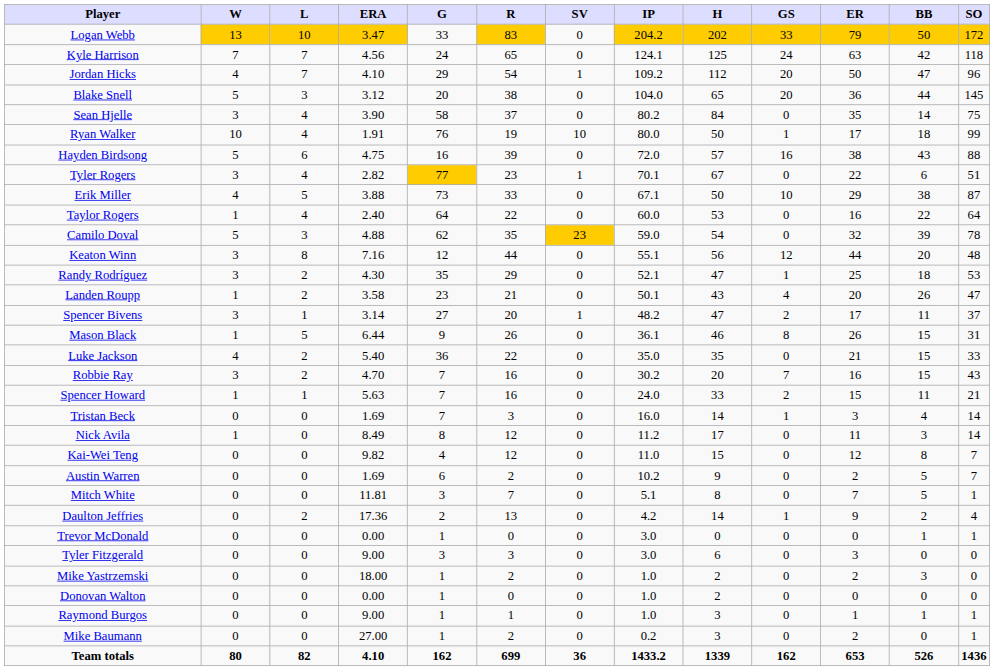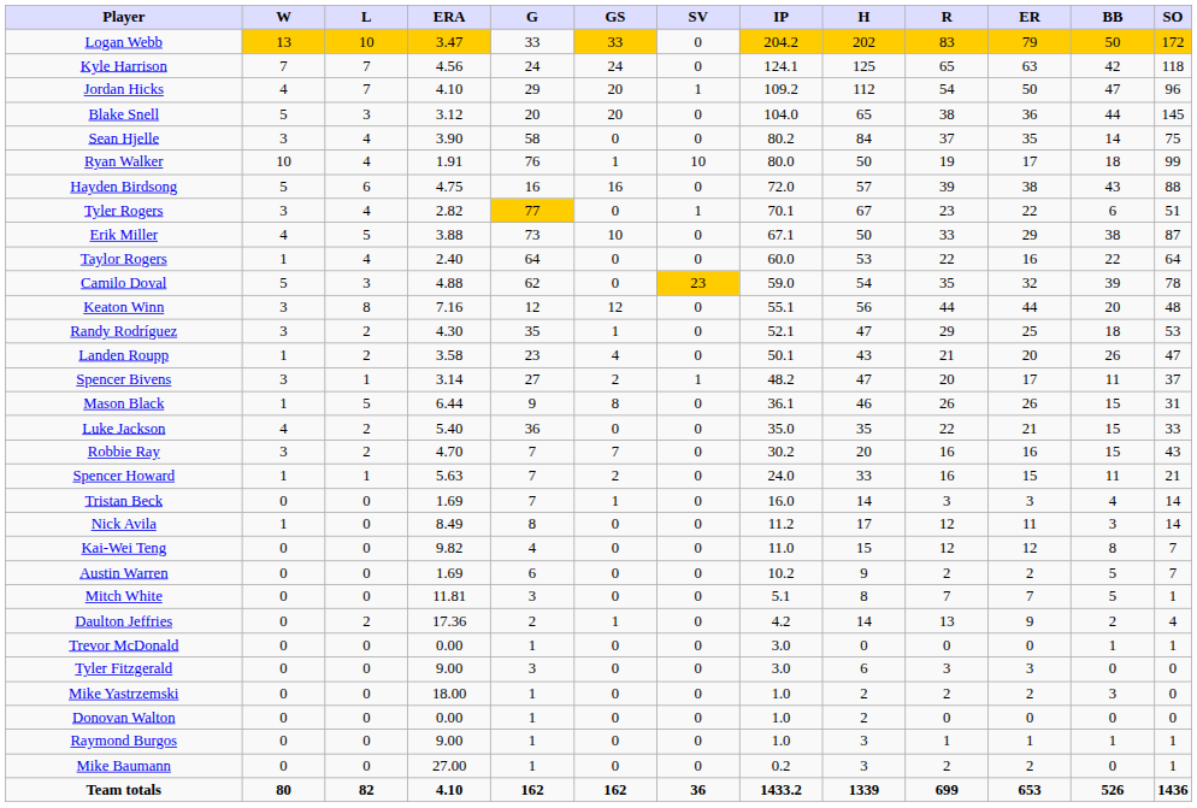 <table class="wikitable" style="text-align:center;">
 <tr>
 <th style="background:#ddf;width:20%;"><strong>Player</strong></th>
 <th style="background:#ddf;width:7%;"><strong>W</strong></th>
 <th style="background:#ddf;width:7%;"><strong>L</strong></th>
 <th style="background:#ddf;width:7%;"><strong>ERA</strong></th>
 <th style="background:#ddf;width:7%;"><strong>G</strong></th>
-<th style="background:#ddf;width:7%;"><strong>R</strong></th>
+<th style="background:#ddf;width:7%;"><strong>GS</strong></th>
 <th style="background:#ddf;width:7%;"><strong>SV</strong></th>
 <th style="background:#ddf;width:7%;"><strong>IP</strong></th>
 <th style="background:#ddf;width:7%;"><strong>H</strong></th>
-<th style="background:#ddf;width:7%;"><strong>GS</strong></th>
+<th style="background:#ddf;width:7%;"><strong>R</strong></th>
 <th style="background:#ddf;width:7%;"><strong>ER</strong></th>
 <th style="background:#ddf;width:7%;"><strong>BB</strong></th>
 <th style="background:#ddf;width:7%;"><strong>SO</strong></th>
 </tr>
 <tr>
 <td><a href='#'>Logan Webb</a></td>
 <td bgcolor=#ffcc00>13</td>
 <td bgcolor=#ffcc00>10</td>
 <td bgcolor=#ffcc00>3.47</td>
 <td>33</td>
-<td bgcolor=#ffcc00>83</td>
+<td bgcolor=#ffcc00>33</td>
 <td>0</td>
 <td bgcolor=#ffcc00>204.2</td>
 <td bgcolor=#ffcc00>202</td>
-<td bgcolor=#ffcc00>33</td>
+<td bgcolor=#ffcc00>83</td>
 <td bgcolor=#ffcc00>79</td>
 <td bgcolor=#ffcc00>50</td>
 <td bgcolor=#ffcc00>172</td>
 </tr>
 <tr>
 <td><a href='#'>Kyle Harrison</a></td>
 <td>7</td>
 <td>7</td>
 <td>4.56</td>
 <td>24</td>
-<td>65</td>
+<td>24</td>
 <td>0</td>
 <td>124.1</td>
 <td>125</td>
-<td>24</td>
+<td>65</td>
 <td>63</td>
 <td>42</td>
 <td>118</td>
 </tr>
 <tr>
 <td><a href='#'>Jordan Hicks</a></td>
 <td>4</td>
 <td>7</td>
 <td>4.10</td>
 <td>29</td>
-<td>54</td>
+<td>20</td>
 <td>1</td>
 <td>109.2</td>
 <td>112</td>
-<td>20</td>
+<td>54</td>
 <td>50</td>
 <td>47</td>
 <td>96</td>
 </tr>
 <tr>
 <td><a href='#'>Blake Snell</a></td>
 <td>5</td>
 <td>3</td>
 <td>3.12</td>
 <td>20</td>
-<td>38</td>
+<td>20</td>
 <td>0</td>
 <td>104.0</td>
 <td>65</td>
-<td>20</td>
+<td>38</td>
 <td>36</td>
 <td>44</td>
 <td>145</td>
 </tr>
 <tr>
 <td><a href='#'>Sean Hjelle</a></td>
 <td>3</td>
 <td>4</td>
 <td>3.90</td>
 <td>58</td>
-<td>37</td>
+<td>0</td>
 <td>0</td>
 <td>80.2</td>
 <td>84</td>
-<td>0</td>
+<td>37</td>
 <td>35</td>
 <td>14</td>
 <td>75</td>
 </tr>
 <tr>
 <td><a href='#'>Ryan Walker</a></td>
 <td>10</td>
 <td>4</td>
 <td>1.91</td>
 <td>76</td>
-<td>19</td>
+<td>1</td>
 <td>10</td>
 <td>80.0</td>
 <td>50</td>
-<td>1</td>
+<td>19</td>
 <td>17</td>
 <td>18</td>
 <td>99</td>
 </tr>
 <tr>
 <td><a href='#'>Hayden Birdsong</a></td>
 <td>5</td>
 <td>6</td>
 <td>4.75</td>
 <td>16</td>
-<td>39</td>
+<td>16</td>
 <td>0</td>
 <td>72.0</td>
 <td>57</td>
-<td>16</td>
+<td>39</td>
 <td>38</td>
 <td>43</td>
 <td>88</td>
 </tr>
 <tr>
 <td><a href='#'>Tyler Rogers</a></td>
 <td>3</td>
 <td>4</td>
 <td>2.82</td>
 <td bgcolor=#ffcc00>77</td>
-<td>23</td>
+<td>0</td>
 <td>1</td>
 <td>70.1</td>
 <td>67</td>
-<td>0</td>
+<td>23</td>
 <td>22</td>
 <td>6</td>
 <td>51</td>
 </tr>
 <tr>
 <td><a href='#'>Erik Miller</a></td>
 <td>4</td>
 <td>5</td>
 <td>3.88</td>
 <td>73</td>
-<td>33</td>
+<td>10</td>
 <td>0</td>
 <td>67.1</td>
 <td>50</td>
-<td>10</td>
+<td>33</td>
 <td>29</td>
 <td>38</td>
 <td>87</td>
 </tr>
 <tr>
 <td><a href='#'>Taylor Rogers</a></td>
 <td>1</td>
 <td>4</td>
 <td>2.40</td>
 <td>64</td>
-<td>22</td>
+<td>0</td>
 <td>0</td>
 <td>60.0</td>
 <td>53</td>
-<td>0</td>
+<td>22</td>
 <td>16</td>
 <td>22</td>
 <td>64</td>
 </tr>
 <tr>
 <td><a href='#'>Camilo Doval</a></td>
 <td>5</td>
 <td>3</td>
 <td>4.88</td>
 <td>62</td>
-<td>35</td>
+<td>0</td>
 <td bgcolor=#ffcc00>23</td>
 <td>59.0</td>
 <td>54</td>
-<td>0</td>
+<td>35</td>
 <td>32</td>
 <td>39</td>
 <td>78</td>
 </tr>
 <tr>
 <td><a href='#'>Keaton Winn</a></td>
 <td>3</td>
 <td>8</td>
 <td>7.16</td>
 <td>12</td>
-<td>44</td>
+<td>12</td>
 <td>0</td>
 <td>55.1</td>
 <td>56</td>
-<td>12</td>
+<td>44</td>
 <td>44</td>
 <td>20</td>
 <td>48</td>
 </tr>
 <tr>
 <td><a href='#'>Randy Rodríguez</a></td>
 <td>3</td>
 <td>2</td>
 <td>4.30</td>
 <td>35</td>
-<td>29</td>
+<td>1</td>
 <td>0</td>
 <td>52.1</td>
 <td>47</td>
-<td>1</td>
+<td>29</td>
 <td>25</td>
 <td>18</td>
 <td>53</td>
 </tr>
 <tr>
 <td><a href='#'>Landen Roupp</a></td>
 <td>1</td>
 <td>2</td>
 <td>3.58</td>
 <td>23</td>
-<td>21</td>
+<td>4</td>
 <td>0</td>
 <td>50.1</td>
 <td>43</td>
-<td>4</td>
+<td>21</td>
 <td>20</td>
 <td>26</td>
 <td>47</td>
 </tr>
 <tr>
 <td><a href='#'>Spencer Bivens</a></td>
 <td>3</td>
 <td>1</td>
 <td>3.14</td>
 <td>27</td>
-<td>20</td>
+<td>2</td>
 <td>1</td>
 <td>48.2</td>
 <td>47</td>
-<td>2</td>
+<td>20</td>
 <td>17</td>
 <td>11</td>
 <td>37</td>
 </tr>
 <tr>
 <td><a href='#'>Mason Black</a></td>
 <td>1</td>
 <td>5</td>
 <td>6.44</td>
 <td>9</td>
-<td>26</td>
+<td>8</td>
 <td>0</td>
 <td>36.1</td>
 <td>46</td>
-<td>8</td>
+<td>26</td>
 <td>26</td>
 <td>15</td>
 <td>31</td>
 </tr>
 <tr>
 <td><a href='#'>Luke Jackson</a></td>
 <td>4</td>
 <td>2</td>
 <td>5.40</td>
 <td>36</td>
-<td>22</td>
+<td>0</td>
 <td>0</td>
 <td>35.0</td>
 <td>35</td>
-<td>0</td>
+<td>22</td>
 <td>21</td>
 <td>15</td>
 <td>33</td>
 </tr>
 <tr>
 <td><a href='#'>Robbie Ray</a></td>
 <td>3</td>
 <td>2</td>
 <td>4.70</td>
 <td>7</td>
-<td>16</td>
+<td>7</td>
 <td>0</td>
 <td>30.2</td>
 <td>20</td>
-<td>7</td>
+<td>16</td>
 <td>16</td>
 <td>15</td>
 <td>43</td>
 </tr>
 <tr>
 <td><a href='#'>Spencer Howard</a></td>
 <td>1</td>
 <td>1</td>
 <td>5.63</td>
 <td>7</td>
-<td>16</td>
+<td>2</td>
 <td>0</td>
 <td>24.0</td>
 <td>33</td>
-<td>2</td>
+<td>16</td>
 <td>15</td>
 <td>11</td>
 <td>21</td>
 </tr>
 <tr>
 <td><a href='#'>Tristan Beck</a></td>
 <td>0</td>
 <td>0</td>
 <td>1.69</td>
 <td>7</td>
-<td>3</td>
+<td>1</td>
 <td>0</td>
 <td>16.0</td>
 <td>14</td>
-<td>1</td>
+<td>3</td>
 <td>3</td>
 <td>4</td>
 <td>14</td>
 </tr>
 <tr>
 <td><a href='#'>Nick Avila</a></td>
 <td>1</td>
 <td>0</td>
 <td>8.49</td>
 <td>8</td>
-<td>12</td>
+<td>0</td>
 <td>0</td>
 <td>11.2</td>
 <td>17</td>
-<td>0</td>
+<td>12</td>
 <td>11</td>
 <td>3</td>
 <td>14</td>
 </tr>
 <tr>
 <td><a href='#'>Kai-Wei Teng</a></td>
 <td>0</td>
 <td>0</td>
 <td>9.82</td>
 <td>4</td>
-<td>12</td>
+<td>0</td>
 <td>0</td>
 <td>11.0</td>
 <td>15</td>
-<td>0</td>
+<td>12</td>
 <td>12</td>
 <td>8</td>
 <td>7</td>
 </tr>
 <tr>
 <td><a href='#'>Austin Warren</a></td>
 <td>0</td>
 <td>0</td>
 <td>1.69</td>
 <td>6</td>
-<td>2</td>
+<td>0</td>
 <td>0</td>
 <td>10.2</td>
 <td>9</td>
-<td>0</td>
+<td>2</td>
 <td>2</td>
 <td>5</td>
 <td>7</td>
 </tr>
 <tr>
 <td><a href='#'>Mitch White</a></td>
 <td>0</td>
 <td>0</td>
 <td>11.81</td>
 <td>3</td>
-<td>7</td>
+<td>0</td>
 <td>0</td>
 <td>5.1</td>
 <td>8</td>
-<td>0</td>
+<td>7</td>
 <td>7</td>
 <td>5</td>
 <td>1</td>
 </tr>
 <tr>
 <td><a href='#'>Daulton Jeffries</a></td>
 <td>0</td>
 <td>2</td>
 <td>17.36</td>
 <td>2</td>
-<td>13</td>
+<td>1</td>
 <td>0</td>
 <td>4.2</td>
 <td>14</td>
-<td>1</td>
+<td>13</td>
 <td>9</td>
 <td>2</td>
 <td>4</td>
 </tr>
 <tr>
 <td><a href='#'>Trevor McDonald</a></td>
 <td>0</td>
 <td>0</td>
 <td>0.00</td>
 <td>1</td>
 <td>0</td>
 <td>0</td>
 <td>3.0</td>
 <td>0</td>
 <td>0</td>
 <td>0</td>
 <td>1</td>
 <td>1</td>
 </tr>
 <tr>
 <td><a href='#'>Tyler Fitzgerald</a></td>
 <td>0</td>
 <td>0</td>
 <td>9.00</td>
 <td>3</td>
-<td>3</td>
+<td>0</td>
 <td>0</td>
 <td>3.0</td>
 <td>6</td>
-<td>0</td>
+<td>3</td>
 <td>3</td>
 <td>0</td>
 <td>0</td>
 </tr>
 <tr>
 <td><a href='#'>Mike Yastrzemski</a></td>
 <td>0</td>
 <td>0</td>
 <td>18.00</td>
 <td>1</td>
-<td>2</td>
+<td>0</td>
 <td>0</td>
 <td>1.0</td>
 <td>2</td>
-<td>0</td>
+<td>2</td>
 <td>2</td>
 <td>3</td>
 <td>0</td>
 </tr>
 <tr>
 <td><a href='#'>Donovan Walton</a></td>
 <td>0</td>
 <td>0</td>
 <td>0.00</td>
 <td>1</td>
 <td>0</td>
 <td>0</td>
 <td>1.0</td>
 <td>2</td>
 <td>0</td>
 <td>0</td>
 <td>0</td>
 <td>0</td>
 </tr>
 <tr>
 <td><a href='#'>Raymond Burgos</a></td>
 <td>0</td>
 <td>0</td>
 <td>9.00</td>
 <td>1</td>
-<td>1</td>
+<td>0</td>
 <td>0</td>
 <td>1.0</td>
 <td>3</td>
-<td>0</td>
+<td>1</td>
 <td>1</td>
 <td>1</td>
 <td>1</td>
 </tr>
 <tr>
 <td><a href='#'>Mike Baumann</a></td>
 <td>0</td>
 <td>0</td>
 <td>27.00</td>
 <td>1</td>
-<td>2</td>
+<td>0</td>
 <td>0</td>
 <td>0.2</td>
 <td>3</td>
-<td>0</td>
+<td>2</td>
 <td>2</td>
 <td>0</td>
 <td>1</td>
 </tr>
 <tr>
 <td><strong>Team totals</strong></td>
 <td><strong>80</strong></td>
 <td><strong>82</strong></td>
 <td><strong>4.10</strong></td>
 <td><strong>162</strong></td>
-<td><strong>699</strong></td>
+<td><strong>162</strong></td>
 <td><strong>36</strong></td>
 <td><strong>1433.2</strong></td>
 <td><strong>1339</strong></td>
-<td><strong>162</strong></td>
+<td><strong>699</strong></td>
 <td><strong>653</strong></td>
 <td><strong>526</strong></td>
 <td><strong>1436</strong></td>
 </tr>
 </table>
